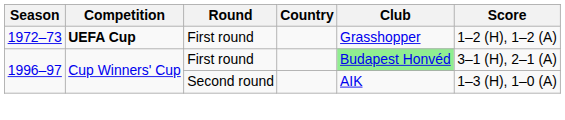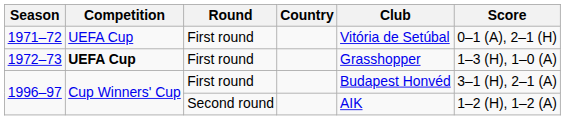 <table class="wikitable">
 <tr>
 <th>Season</th>
 <th>Competition</th>
 <th>Round</th>
 <th>Country</th>
 <th>Club</th>
 <th>Score</th>
 </tr>
 <tr>
+<td><a href='#'>1971–72</a></td>
+<td><a href='#'>UEFA Cup</a></td>
+<td>First round</td>
+<td></td>
+<td><a href='#'>Vitória de Setúbal</a></td>
+<td>0–1 (A), 2–1 (H)</td>
+</tr>
+<tr>
 <td><a href='#'>1972–73</a></td>
 <td><strong>UEFA Cup</strong></td>
 <td>First round</td>
 <td></td>
 <td><a href='#'>Grasshopper</a></td>
-<td>1–2 (H), 1–2 (A)</td>
+<td>1–3 (H), 1–0 (A)</td>
 </tr>
 <tr>
 <td rowspan="2"><a href='#'>1996–97</a></td>
 <td rowspan="2"><a href='#'>Cup Winners' Cup</a></td>
 <td>First round</td>
 <td></td>
-<td style="background: lightgreen;"><a href='#'>Budapest Honvéd</a></td>
+<td><a href='#'>Budapest Honvéd</a></td>
 <td>3–1 (H), 2–1 (A)</td>
 </tr>
 <tr>
 <td>Second round</td>
 <td></td>
 <td><a href='#'>AIK</a></td>
-<td>1–3 (H), 1–0 (A)</td>
+<td>1–2 (H), 1–2 (A)</td>
 </tr>
 </table>
